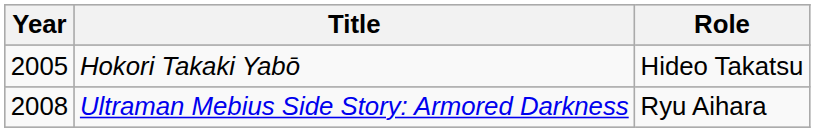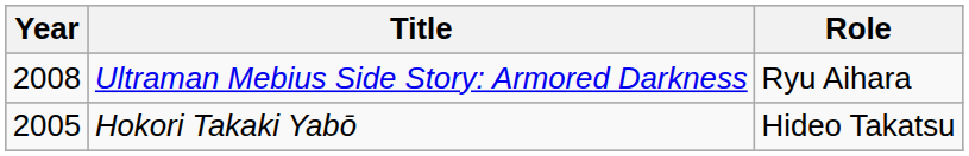 <table class="wikitable">
 <tr>
 <th>Year</th>
 <th>Title</th>
 <th>Role</th>
 </tr>
 <tr>
+<td>2008</td>
+<td><em><a href='#'>Ultraman Mebius Side Story: Armored Darkness</a></em></td>
+<td>Ryu Aihara</td>
+</tr>
+<tr>
 <td>2005</td>
 <td><em>Hokori Takaki Yabō</em></td>
 <td>Hideo Takatsu</td>
 </tr>
-<tr>
-<td>2008</td>
-<td><em><a href='#'>Ultraman Mebius Side Story: Armored Darkness</a></em></td>
-<td>Ryu Aihara</td>
-</tr>
 </table>
